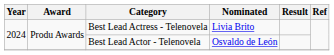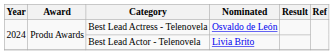 <table class="wikitable plainrowheaders">
 <tr>
 <th scope="col">Year</th>
 <th scope="col">Award</th>
 <th scope="col">Category</th>
 <th scope="col">Nominated</th>
 <th scope="col">Result</th>
 <th scope="col">Ref</th>
 </tr>
 <tr>
 <td rowspan="2">2024</td>
 <td rowspan="2">Produ Awards</td>
 <td>Best Lead Actress - Telenovela</td>
-<td><a href='#'>Livia Brito</a></td>
+<td><a href='#'>Osvaldo de León</a></td>
 <td></td>
 <td align="center" rowspan="2"></td>
 </tr>
 <tr>
 <td>Best Lead Actor - Telenovela</td>
-<td><a href='#'>Osvaldo de León</a></td>
+<td><a href='#'>Livia Brito</a></td>
 <td></td>
 </tr>
 <tr>
 </tr>
 </table>
